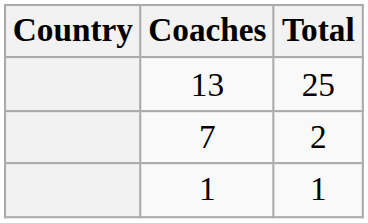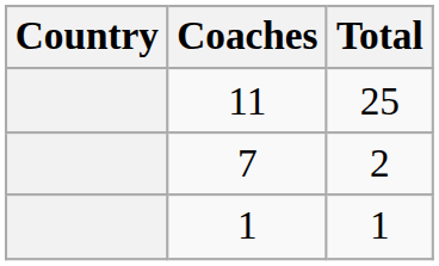 <table class="sortable wikitable plainrowheaders">
 <tr>
 <th scope="col">Country</th>
 <th scope="col">Coaches</th>
 <th scope="col">Total</th>
 </tr>
 <tr>
 <th scope="row"></th>
-<td align=center>13</td>
+<td align=center>11</td>
 <td align=center>25</td>
 </tr>
 <tr>
 <th scope="row"></th>
 <td align=center>7</td>
 <td align=center>2</td>
 </tr>
 <tr>
 <th scope="row"></th>
 <td align=center>1</td>
 <td align=center>1</td>
 </tr>
 </table>
